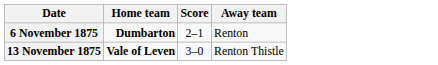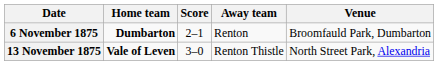 <table class="wikitable football-result-list" style="max-width: 80em; text-align: center">
 <tr>
 <th scope="col">Date</th>
 <th scope="col">Home team</th>
 <th scope="col">Score</th>
 <th scope="col">Away team</th>
+<th scope="col">Venue</th>
 </tr>
 <tr>
 <th scope="row">6 November 1875</th>
 <td align=right><strong>Dumbarton</strong></td>
 <td>2–1</td>
 <td align=left>Renton</td>
+<td align=left>Broomfauld Park, Dumbarton</td>
 </tr>
 <tr>
 <th scope="row">13 November 1875</th>
 <td align=right><strong>Vale of Leven</strong></td>
 <td>3–0</td>
 <td align=left>Renton Thistle</td>
+<td align=left>North Street Park, <a href='#'>Alexandria</a></td>
 </tr>
 </table>
